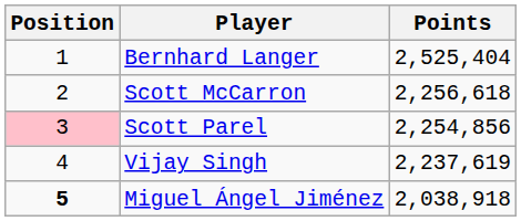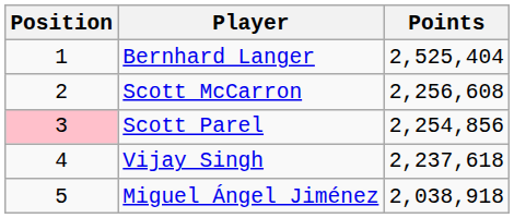 <table class="wikitable">
 <tr>
 <th>Position</th>
 <th>Player</th>
 <th>Points</th>
 </tr>
 <tr>
 <td align=center>1</td>
 <td> <a href='#'>Bernhard Langer</a></td>
 <td align=center>2,525,404</td>
 </tr>
 <tr>
 <td align=center>2</td>
 <td> <a href='#'>Scott McCarron</a></td>
-<td align=center>2,256,618</td>
+<td align=center>2,256,608</td>
 </tr>
 <tr>
 <td align=center style="background: pink;">3</td>
 <td> <a href='#'>Scott Parel</a></td>
 <td align=center>2,254,856</td>
 </tr>
 <tr>
 <td align=center>4</td>
 <td> <a href='#'>Vijay Singh</a></td>
-<td align=center>2,237,619</td>
+<td align=center>2,237,618</td>
 </tr>
 <tr>
-<td align=center><strong>5</strong></td>
+<td align=center>5</td>
 <td> <a href='#'>Miguel Ángel Jiménez</a></td>
 <td align=center>2,038,918</td>
 </tr>
 </table>
